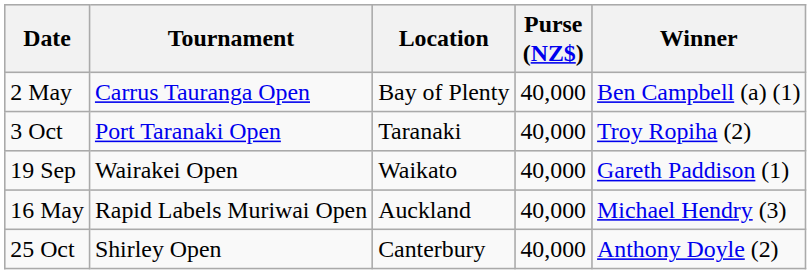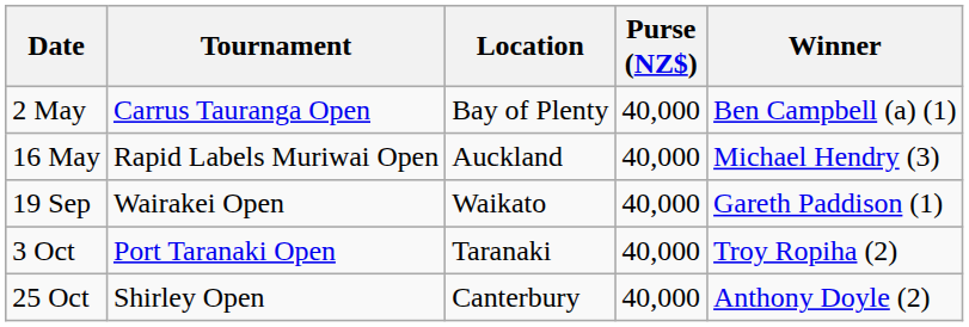 <table class="wikitable" style="font-size:95%">
 <tr>
 <th>Date</th>
 <th>Tournament</th>
 <th>Location</th>
 <th>Purse<br>(<a href='#'>NZ$</a>)</th>
 <th>Winner</th>
 </tr>
 <tr>
 <td>2 May</td>
 <td><a href='#'>Carrus Tauranga Open</a></td>
 <td>Bay of Plenty</td>
 <td align=right>40,000</td>
 <td> <a href='#'>Ben Campbell</a> (a) (1)</td>
 </tr>
 <tr>
-<td>3 Oct</td>
-<td><a href='#'>Port Taranaki Open</a></td>
-<td>Taranaki</td>
+<td>16 May</td>
+<td>Rapid Labels Muriwai Open</td>
+<td>Auckland</td>
 <td align=right>40,000</td>
-<td> <a href='#'>Troy Ropiha</a> (2)</td>
+<td> <a href='#'>Michael Hendry</a> (3)</td>
 </tr>
 <tr>
 <td>19 Sep</td>
 <td>Wairakei Open</td>
 <td>Waikato</td>
 <td align=right>40,000</td>
 <td> <a href='#'>Gareth Paddison</a> (1)</td>
 </tr>
 <tr>
-<td>16 May</td>
-<td>Rapid Labels Muriwai Open</td>
-<td>Auckland</td>
+<td>3 Oct</td>
+<td><a href='#'>Port Taranaki Open</a></td>
+<td>Taranaki</td>
 <td align=right>40,000</td>
-<td> <a href='#'>Michael Hendry</a> (3)</td>
+<td> <a href='#'>Troy Ropiha</a> (2)</td>
 </tr>
 <tr>
 <td>25 Oct</td>
 <td>Shirley Open</td>
 <td>Canterbury</td>
 <td align=right>40,000</td>
 <td> <a href='#'>Anthony Doyle</a> (2)</td>
 </tr>
 </table>
